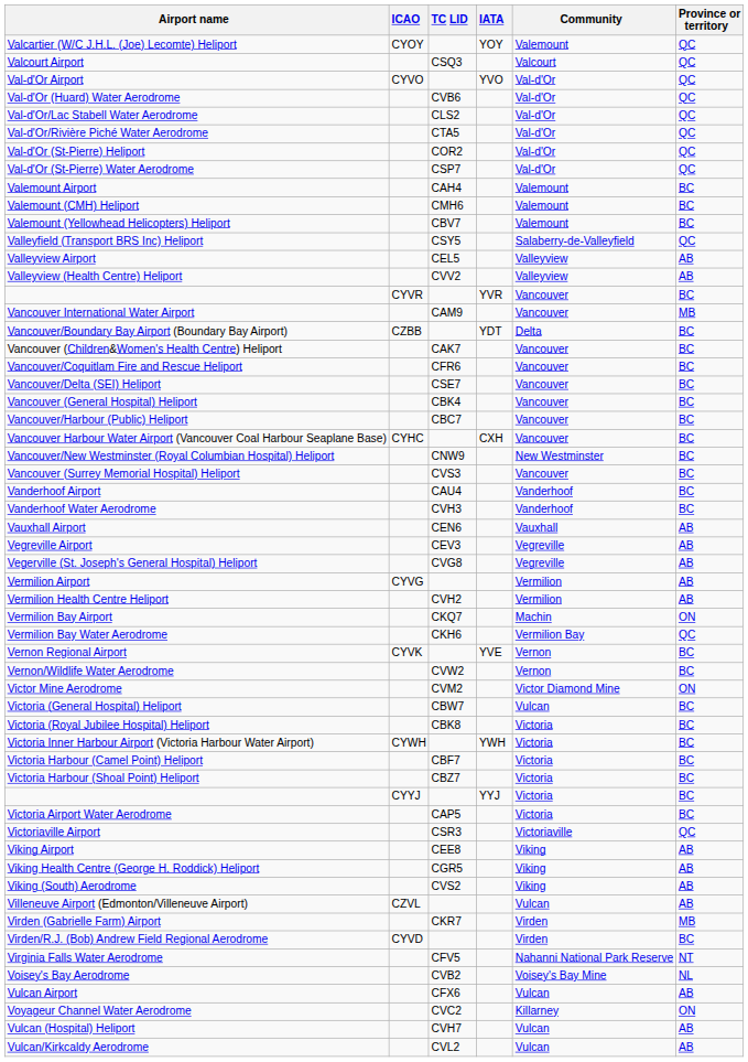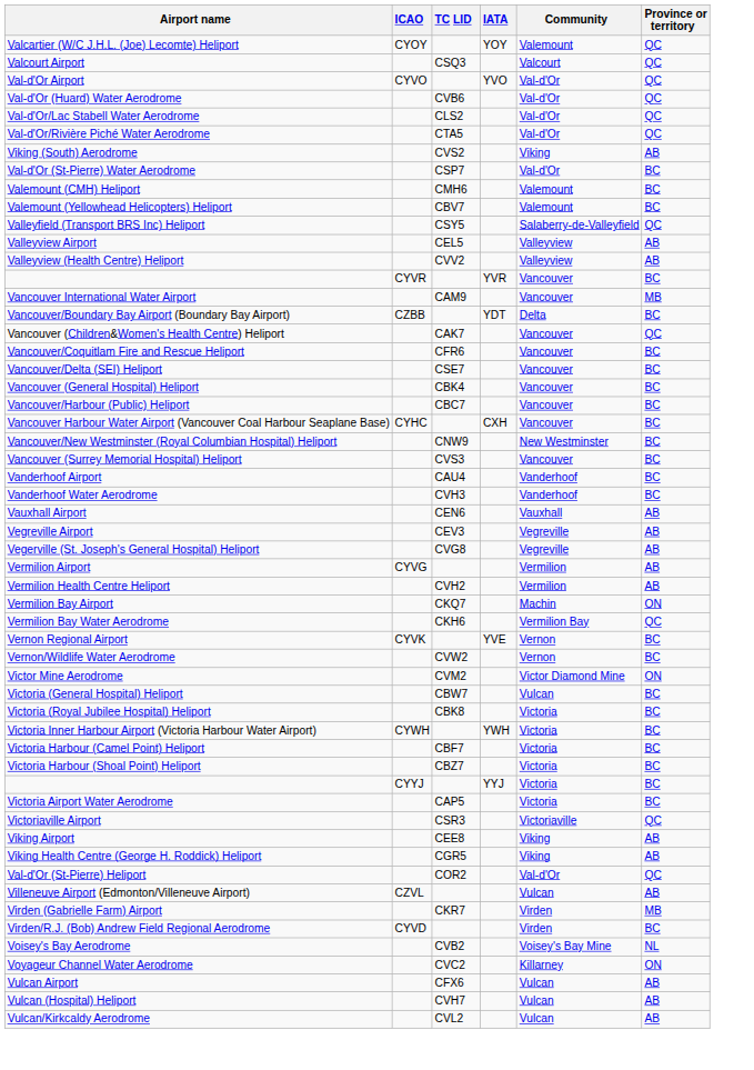 <table class="wikitable sortable" style="width:auto;">
 <tr>
 <th width="*">Airport name  </th>
 <th width="*"><a href='#'>ICAO</a>  </th>
 <th width="*"><a href='#'>TC</a> <a href='#'>LID</a>  </th>
 <th width="*"><a href='#'>IATA</a>  </th>
 <th width="*">Community  </th>
 <th width="*">Province or<br>territory  </th>
 </tr>
 <tr>
 <td><a href='#'>Valcartier (W/C J.H.L. (Joe) Lecomte) Heliport</a></td>
 <td>CYOY</td>
 <td></td>
 <td>YOY</td>
 <td><a href='#'>Valemount</a></td>
 <td><a href='#'>QC</a></td>
 </tr>
 <tr>
 <td><a href='#'>Valcourt Airport</a></td>
 <td></td>
 <td>CSQ3</td>
 <td></td>
 <td><a href='#'>Valcourt</a></td>
 <td><a href='#'>QC</a></td>
 </tr>
 <tr>
 <td><a href='#'>Val-d'Or Airport</a></td>
 <td>CYVO</td>
 <td></td>
 <td>YVO</td>
 <td><a href='#'>Val-d'Or</a></td>
 <td><a href='#'>QC</a></td>
 </tr>
 <tr>
 <td><a href='#'>Val-d'Or (Huard) Water Aerodrome</a></td>
 <td></td>
 <td>CVB6</td>
 <td></td>
 <td><a href='#'>Val-d'Or</a></td>
 <td><a href='#'>QC</a></td>
 </tr>
 <tr>
 <td><a href='#'>Val-d'Or/Lac Stabell Water Aerodrome</a></td>
 <td></td>
 <td>CLS2</td>
 <td></td>
 <td><a href='#'>Val-d'Or</a></td>
 <td><a href='#'>QC</a></td>
 </tr>
 <tr>
 <td><a href='#'>Val-d'Or/Rivière Piché Water Aerodrome</a></td>
 <td></td>
 <td>CTA5</td>
 <td></td>
 <td><a href='#'>Val-d'Or</a></td>
 <td><a href='#'>QC</a></td>
 </tr>
 <tr>
-<td><a href='#'>Val-d'Or (St-Pierre) Heliport</a></td>
+<td><a href='#'>Viking (South) Aerodrome</a></td>
 <td></td>
-<td>COR2</td>
+<td>CVS2</td>
 <td></td>
-<td><a href='#'>Val-d'Or</a></td>
-<td><a href='#'>QC</a></td>
+<td><a href='#'>Viking</a></td>
+<td><a href='#'>AB</a></td>
 </tr>
 <tr>
 <td><a href='#'>Val-d'Or (St-Pierre) Water Aerodrome</a></td>
 <td></td>
 <td>CSP7</td>
 <td></td>
 <td><a href='#'>Val-d'Or</a></td>
-<td><a href='#'>QC</a></td>
-</tr>
-<tr>
-<td><a href='#'>Valemount Airport</a></td>
-<td></td>
-<td>CAH4</td>
-<td></td>
-<td><a href='#'>Valemount</a></td>
 <td><a href='#'>BC</a></td>
 </tr>
 <tr>
 <td><a href='#'>Valemount (CMH) Heliport</a></td>
 <td></td>
 <td>CMH6</td>
 <td></td>
 <td><a href='#'>Valemount</a></td>
 <td><a href='#'>BC</a></td>
 </tr>
 <tr>
 <td><a href='#'>Valemount (Yellowhead Helicopters) Heliport</a></td>
 <td></td>
 <td>CBV7</td>
 <td></td>
 <td><a href='#'>Valemount</a></td>
 <td><a href='#'>BC</a></td>
 </tr>
 <tr>
 <td><a href='#'>Valleyfield (Transport BRS Inc) Heliport</a></td>
 <td></td>
 <td>CSY5</td>
 <td></td>
 <td><a href='#'>Salaberry-de-Valleyfield</a></td>
 <td><a href='#'>QC</a></td>
 </tr>
 <tr>
 <td><a href='#'>Valleyview Airport</a></td>
 <td></td>
 <td>CEL5</td>
 <td></td>
 <td><a href='#'>Valleyview</a></td>
 <td><a href='#'>AB</a></td>
 </tr>
 <tr>
 <td><a href='#'>Valleyview (Health Centre) Heliport</a></td>
 <td></td>
 <td>CVV2</td>
 <td></td>
 <td><a href='#'>Valleyview</a></td>
 <td><a href='#'>AB</a></td>
 </tr>
 <tr>
 <td></td>
 <td>CYVR</td>
 <td></td>
 <td>YVR</td>
 <td><a href='#'>Vancouver</a></td>
 <td><a href='#'>BC</a></td>
 </tr>
 <tr>
 <td><a href='#'>Vancouver International Water Airport</a></td>
 <td></td>
 <td>CAM9</td>
 <td></td>
 <td><a href='#'>Vancouver</a></td>
 <td><a href='#'>MB</a></td>
 </tr>
 <tr>
 <td><a href='#'>Vancouver/Boundary Bay Airport</a> (Boundary Bay Airport)</td>
 <td>CZBB</td>
 <td></td>
 <td>YDT</td>
 <td><a href='#'>Delta</a></td>
 <td><a href='#'>BC</a></td>
 </tr>
 <tr>
 <td>Vancouver (<a href='#'>Children</a>&<a href='#'>Women's Health Centre</a>) Heliport</td>
 <td></td>
 <td>CAK7</td>
 <td></td>
 <td><a href='#'>Vancouver</a></td>
-<td><a href='#'>BC</a></td>
+<td><a href='#'>QC</a></td>
 </tr>
 <tr>
 <td><a href='#'>Vancouver/Coquitlam Fire and Rescue Heliport</a></td>
 <td></td>
 <td>CFR6</td>
 <td></td>
 <td><a href='#'>Vancouver</a></td>
 <td><a href='#'>BC</a></td>
 </tr>
 <tr>
 <td><a href='#'>Vancouver/Delta (SEI) Heliport</a></td>
 <td></td>
 <td>CSE7</td>
 <td></td>
 <td><a href='#'>Vancouver</a></td>
 <td><a href='#'>BC</a></td>
 </tr>
 <tr>
 <td><a href='#'>Vancouver (General Hospital) Heliport</a></td>
 <td></td>
 <td>CBK4</td>
 <td></td>
 <td><a href='#'>Vancouver</a></td>
 <td><a href='#'>BC</a></td>
 </tr>
 <tr>
 <td><a href='#'>Vancouver/Harbour (Public) Heliport</a></td>
 <td></td>
 <td>CBC7</td>
 <td></td>
 <td><a href='#'>Vancouver</a></td>
 <td><a href='#'>BC</a></td>
 </tr>
 <tr>
 <td><a href='#'>Vancouver Harbour Water Airport</a> (Vancouver Coal Harbour Seaplane Base)</td>
 <td>CYHC</td>
 <td></td>
 <td>CXH</td>
 <td><a href='#'>Vancouver</a></td>
 <td><a href='#'>BC</a></td>
 </tr>
 <tr>
 <td><a href='#'>Vancouver/New Westminster (Royal Columbian Hospital) Heliport</a></td>
 <td></td>
 <td>CNW9</td>
 <td></td>
 <td><a href='#'>New Westminster</a></td>
 <td><a href='#'>BC</a></td>
 </tr>
 <tr>
 <td><a href='#'>Vancouver (Surrey Memorial Hospital) Heliport</a></td>
 <td></td>
 <td>CVS3</td>
 <td></td>
 <td><a href='#'>Vancouver</a></td>
 <td><a href='#'>BC</a></td>
 </tr>
 <tr>
 <td><a href='#'>Vanderhoof Airport</a></td>
 <td></td>
 <td>CAU4</td>
 <td></td>
 <td><a href='#'>Vanderhoof</a></td>
 <td><a href='#'>BC</a></td>
 </tr>
 <tr>
 <td><a href='#'>Vanderhoof Water Aerodrome</a></td>
 <td></td>
 <td>CVH3</td>
 <td></td>
 <td><a href='#'>Vanderhoof</a></td>
 <td><a href='#'>BC</a></td>
 </tr>
 <tr>
 <td><a href='#'>Vauxhall Airport</a></td>
 <td></td>
 <td>CEN6</td>
 <td></td>
 <td><a href='#'>Vauxhall</a></td>
 <td><a href='#'>AB</a></td>
 </tr>
 <tr>
 <td><a href='#'>Vegreville Airport</a></td>
 <td></td>
 <td>CEV3</td>
 <td></td>
 <td><a href='#'>Vegreville</a></td>
 <td><a href='#'>AB</a></td>
 </tr>
 <tr>
 <td><a href='#'>Vegerville (St. Joseph's General Hospital) Heliport</a></td>
 <td></td>
 <td>CVG8</td>
 <td></td>
 <td><a href='#'>Vegreville</a></td>
 <td><a href='#'>AB</a></td>
 </tr>
 <tr>
 <td><a href='#'>Vermilion Airport</a></td>
 <td>CYVG</td>
 <td></td>
 <td></td>
 <td><a href='#'>Vermilion</a></td>
 <td><a href='#'>AB</a></td>
 </tr>
 <tr>
 <td><a href='#'>Vermilion Health Centre Heliport</a></td>
 <td></td>
 <td>CVH2</td>
 <td></td>
 <td><a href='#'>Vermilion</a></td>
 <td><a href='#'>AB</a></td>
 </tr>
 <tr>
 <td><a href='#'>Vermilion Bay Airport</a></td>
 <td></td>
 <td>CKQ7</td>
 <td></td>
 <td><a href='#'>Machin</a></td>
 <td><a href='#'>ON</a></td>
 </tr>
 <tr>
 <td><a href='#'>Vermilion Bay Water Aerodrome</a></td>
 <td></td>
 <td>CKH6</td>
 <td></td>
 <td><a href='#'>Vermilion Bay</a></td>
 <td><a href='#'>QC</a></td>
 </tr>
 <tr>
 <td><a href='#'>Vernon Regional Airport</a></td>
 <td>CYVK</td>
 <td></td>
 <td>YVE</td>
 <td><a href='#'>Vernon</a></td>
 <td><a href='#'>BC</a></td>
 </tr>
 <tr>
 <td><a href='#'>Vernon/Wildlife Water Aerodrome</a></td>
 <td></td>
 <td>CVW2</td>
 <td></td>
 <td><a href='#'>Vernon</a></td>
 <td><a href='#'>BC</a></td>
 </tr>
 <tr>
 <td><a href='#'>Victor Mine Aerodrome</a></td>
 <td></td>
 <td>CVM2</td>
 <td></td>
 <td><a href='#'>Victor Diamond Mine</a></td>
 <td><a href='#'>ON</a></td>
 </tr>
 <tr>
 <td><a href='#'>Victoria (General Hospital) Heliport</a></td>
 <td></td>
 <td>CBW7</td>
 <td></td>
 <td><a href='#'>Vulcan</a></td>
 <td><a href='#'>BC</a></td>
 </tr>
 <tr>
 <td><a href='#'>Victoria (Royal Jubilee Hospital) Heliport</a></td>
 <td></td>
 <td>CBK8</td>
 <td></td>
 <td><a href='#'>Victoria</a></td>
 <td><a href='#'>BC</a></td>
 </tr>
 <tr>
 <td><a href='#'>Victoria Inner Harbour Airport</a> (Victoria Harbour Water Airport)</td>
 <td>CYWH</td>
 <td></td>
 <td>YWH</td>
 <td><a href='#'>Victoria</a></td>
 <td><a href='#'>BC</a></td>
 </tr>
 <tr>
 <td><a href='#'>Victoria Harbour (Camel Point) Heliport</a></td>
 <td></td>
 <td>CBF7</td>
 <td></td>
 <td><a href='#'>Victoria</a></td>
 <td><a href='#'>BC</a></td>
 </tr>
 <tr>
 <td><a href='#'>Victoria Harbour (Shoal Point) Heliport</a></td>
 <td></td>
 <td>CBZ7</td>
 <td></td>
 <td><a href='#'>Victoria</a></td>
 <td><a href='#'>BC</a></td>
 </tr>
 <tr>
 <td></td>
 <td>CYYJ</td>
 <td></td>
 <td>YYJ</td>
 <td><a href='#'>Victoria</a></td>
 <td><a href='#'>BC</a></td>
 </tr>
 <tr>
 <td><a href='#'>Victoria Airport Water Aerodrome</a></td>
 <td></td>
 <td>CAP5</td>
 <td></td>
 <td><a href='#'>Victoria</a></td>
 <td><a href='#'>BC</a></td>
 </tr>
 <tr>
 <td><a href='#'>Victoriaville Airport</a></td>
 <td></td>
 <td>CSR3</td>
 <td></td>
 <td><a href='#'>Victoriaville</a></td>
 <td><a href='#'>QC</a></td>
 </tr>
 <tr>
 <td><a href='#'>Viking Airport</a></td>
 <td></td>
 <td>CEE8</td>
 <td></td>
 <td><a href='#'>Viking</a></td>
 <td><a href='#'>AB</a></td>
 </tr>
 <tr>
 <td><a href='#'>Viking Health Centre (George H. Roddick) Heliport</a></td>
 <td></td>
 <td>CGR5</td>
 <td></td>
 <td><a href='#'>Viking</a></td>
 <td><a href='#'>AB</a></td>
 </tr>
 <tr>
-<td><a href='#'>Viking (South) Aerodrome</a></td>
+<td><a href='#'>Val-d'Or (St-Pierre) Heliport</a></td>
 <td></td>
-<td>CVS2</td>
+<td>COR2</td>
 <td></td>
-<td><a href='#'>Viking</a></td>
-<td><a href='#'>AB</a></td>
+<td><a href='#'>Val-d'Or</a></td>
+<td><a href='#'>QC</a></td>
 </tr>
 <tr>
 <td><a href='#'>Villeneuve Airport</a> (Edmonton/Villeneuve Airport)</td>
 <td>CZVL</td>
 <td></td>
 <td></td>
 <td><a href='#'>Vulcan</a></td>
 <td><a href='#'>AB</a></td>
 </tr>
 <tr>
 <td><a href='#'>Virden (Gabrielle Farm) Airport</a></td>
 <td></td>
 <td>CKR7</td>
 <td></td>
 <td><a href='#'>Virden</a></td>
 <td><a href='#'>MB</a></td>
 </tr>
 <tr>
 <td><a href='#'>Virden/R.J. (Bob) Andrew Field Regional Aerodrome</a></td>
 <td>CYVD</td>
 <td></td>
 <td></td>
 <td><a href='#'>Virden</a></td>
 <td><a href='#'>BC</a></td>
 </tr>
 <tr>
-<td><a href='#'>Virginia Falls Water Aerodrome</a></td>
-<td></td>
-<td>CFV5</td>
-<td></td>
-<td><a href='#'>Nahanni National Park Reserve</a></td>
-<td><a href='#'>NT</a></td>
-</tr>
-<tr>
 <td><a href='#'>Voisey's Bay Aerodrome</a></td>
 <td></td>
 <td>CVB2</td>
 <td></td>
 <td><a href='#'>Voisey's Bay Mine</a></td>
 <td><a href='#'>NL</a></td>
 </tr>
 <tr>
+<td><a href='#'>Voyageur Channel Water Aerodrome</a></td>
+<td></td>
+<td>CVC2</td>
+<td></td>
+<td><a href='#'>Killarney</a></td>
+<td><a href='#'>ON</a></td>
+</tr>
+<tr>
 <td><a href='#'>Vulcan Airport</a></td>
 <td></td>
 <td>CFX6</td>
 <td></td>
 <td><a href='#'>Vulcan</a></td>
 <td><a href='#'>AB</a></td>
-</tr>
-<tr>
-<td><a href='#'>Voyageur Channel Water Aerodrome</a></td>
-<td></td>
-<td>CVC2</td>
-<td></td>
-<td><a href='#'>Killarney</a></td>
-<td><a href='#'>ON</a></td>
 </tr>
 <tr>
 <td><a href='#'>Vulcan (Hospital) Heliport</a></td>
 <td></td>
 <td>CVH7</td>
 <td></td>
 <td><a href='#'>Vulcan</a></td>
 <td><a href='#'>AB</a></td>
 </tr>
 <tr>
 <td><a href='#'>Vulcan/Kirkcaldy Aerodrome</a></td>
 <td></td>
 <td>CVL2</td>
 <td></td>
 <td><a href='#'>Vulcan</a></td>
 <td><a href='#'>AB</a></td>
 </tr>
 </table>
